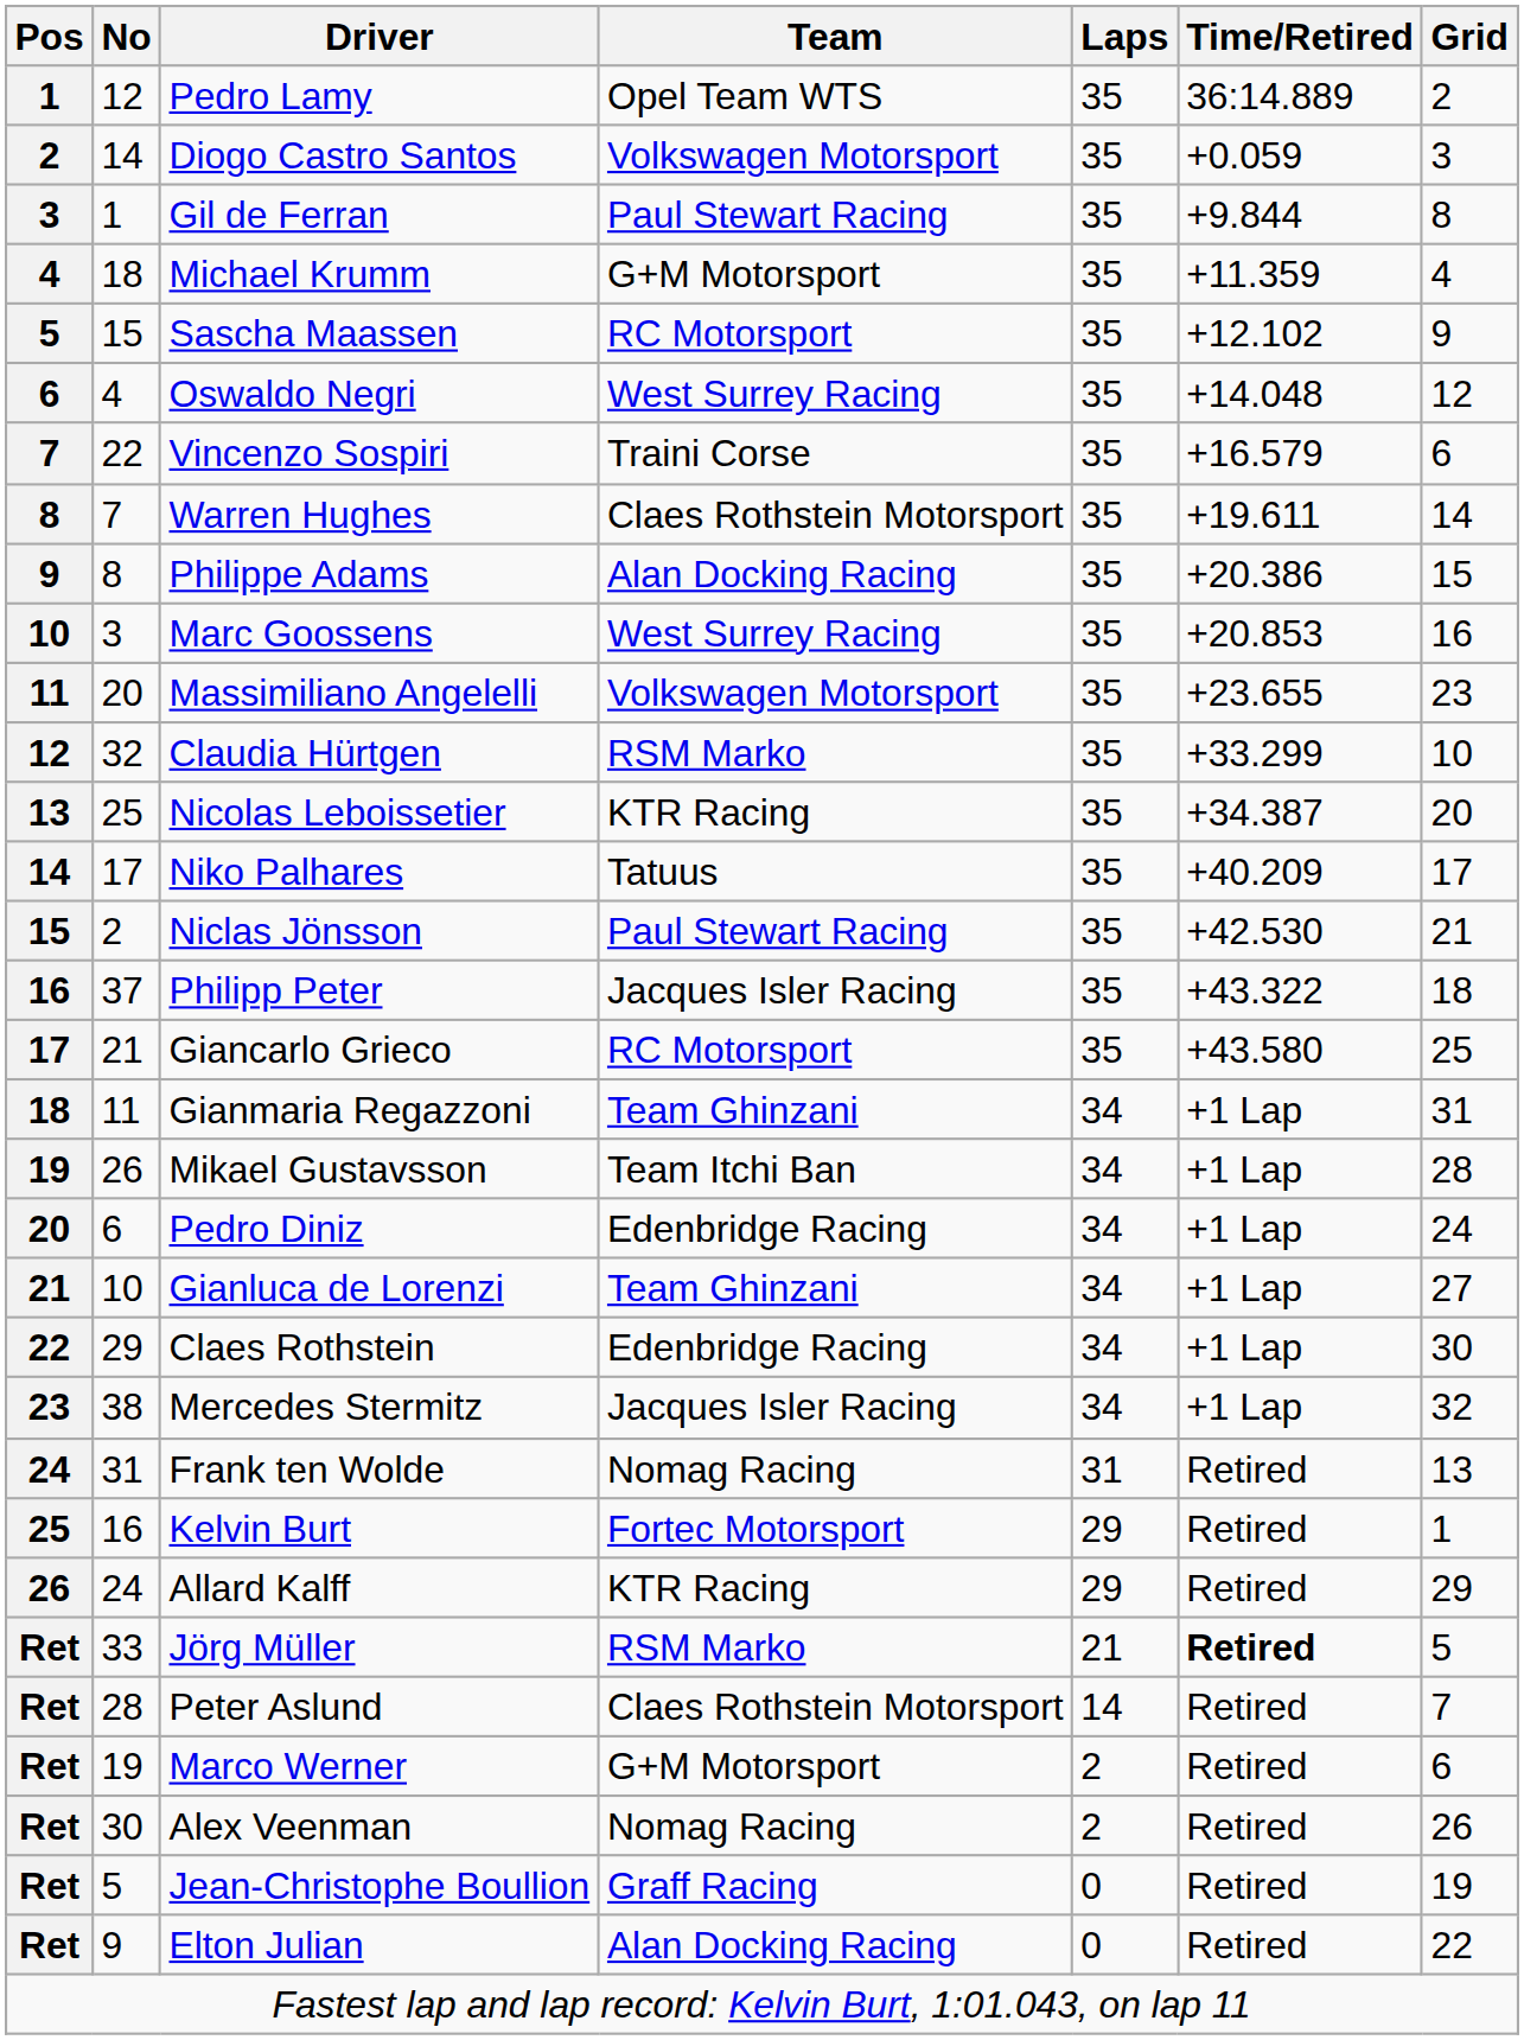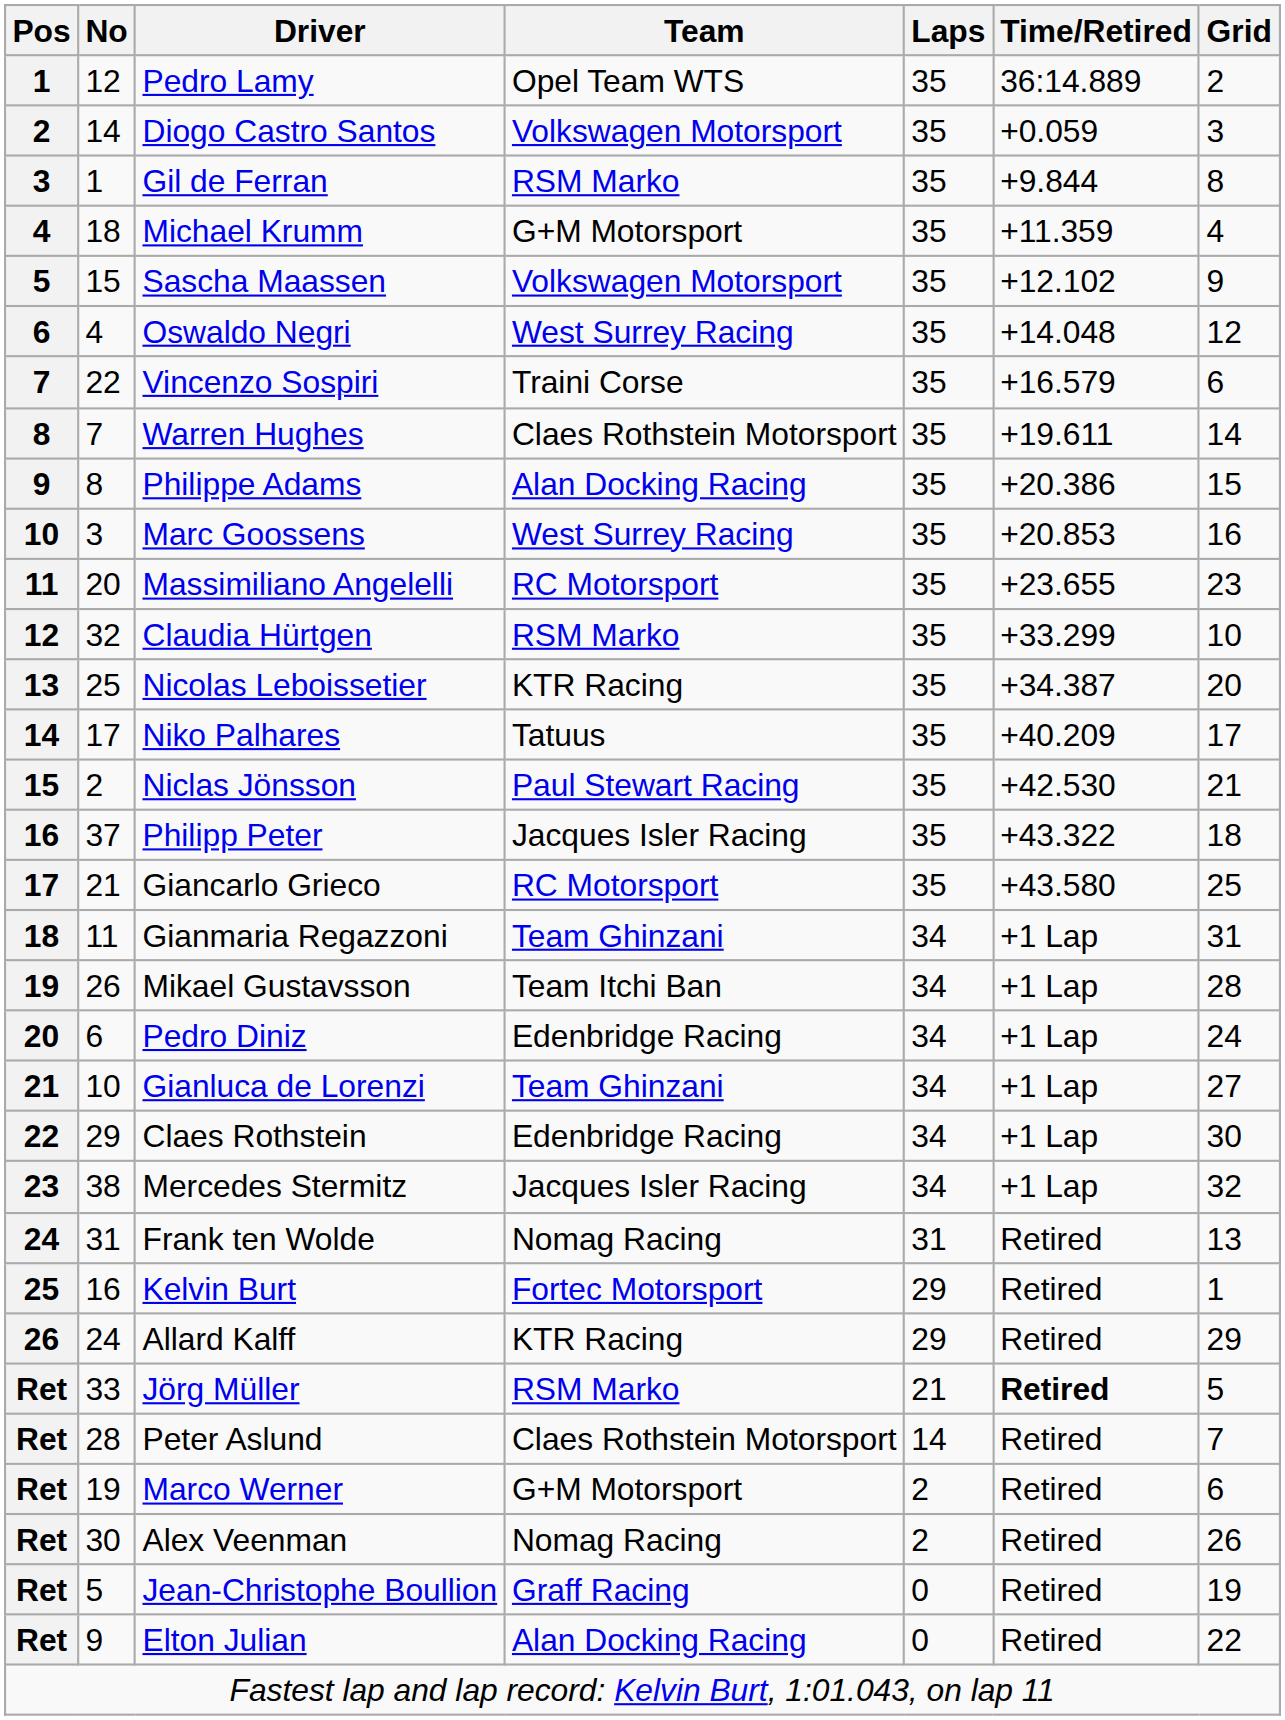 <table class="wikitable" style="font-size: 95%;">
 <tr>
 <th>Pos</th>
 <th>No</th>
 <th>Driver</th>
 <th>Team</th>
 <th>Laps</th>
 <th>Time/Retired</th>
 <th>Grid</th>
 </tr>
 <tr>
 <th>1</th>
 <td>12</td>
 <td> <a href='#'>Pedro Lamy</a></td>
 <td>Opel Team WTS</td>
 <td>35</td>
 <td>36:14.889</td>
 <td>2</td>
 </tr>
 <tr>
 <th>2</th>
 <td>14</td>
 <td> <a href='#'>Diogo Castro Santos</a></td>
 <td><a href='#'>Volkswagen Motorsport</a></td>
 <td>35</td>
 <td>+0.059</td>
 <td>3</td>
 </tr>
 <tr>
 <th>3</th>
 <td>1</td>
 <td> <a href='#'>Gil de Ferran</a></td>
-<td><a href='#'>Paul Stewart Racing</a></td>
+<td><a href='#'>RSM Marko</a></td>
 <td>35</td>
 <td>+9.844</td>
 <td>8</td>
 </tr>
 <tr>
 <th>4</th>
 <td>18</td>
 <td> <a href='#'>Michael Krumm</a></td>
 <td>G+M Motorsport</td>
 <td>35</td>
 <td>+11.359</td>
 <td>4</td>
 </tr>
 <tr>
 <th>5</th>
 <td>15</td>
 <td> <a href='#'>Sascha Maassen</a></td>
-<td><a href='#'>RC Motorsport</a></td>
+<td><a href='#'>Volkswagen Motorsport</a></td>
 <td>35</td>
 <td>+12.102</td>
 <td>9</td>
 </tr>
 <tr>
 <th>6</th>
 <td>4</td>
 <td> <a href='#'>Oswaldo Negri</a></td>
 <td><a href='#'>West Surrey Racing</a></td>
 <td>35</td>
 <td>+14.048</td>
 <td>12</td>
 </tr>
 <tr>
 <th>7</th>
 <td>22</td>
 <td> <a href='#'>Vincenzo Sospiri</a></td>
 <td>Traini Corse</td>
 <td>35</td>
 <td>+16.579</td>
 <td>6</td>
 </tr>
 <tr>
 <th>8</th>
 <td>7</td>
 <td> <a href='#'>Warren Hughes</a></td>
 <td>Claes Rothstein Motorsport</td>
 <td>35</td>
 <td>+19.611</td>
 <td>14</td>
 </tr>
 <tr>
 <th>9</th>
 <td>8</td>
 <td> <a href='#'>Philippe Adams</a></td>
 <td><a href='#'>Alan Docking Racing</a></td>
 <td>35</td>
 <td>+20.386</td>
 <td>15</td>
 </tr>
 <tr>
 <th>10</th>
 <td>3</td>
 <td> <a href='#'>Marc Goossens</a></td>
 <td><a href='#'>West Surrey Racing</a></td>
 <td>35</td>
 <td>+20.853</td>
 <td>16</td>
 </tr>
 <tr>
 <th>11</th>
 <td>20</td>
 <td> <a href='#'>Massimiliano Angelelli</a></td>
-<td><a href='#'>Volkswagen Motorsport</a></td>
+<td><a href='#'>RC Motorsport</a></td>
 <td>35</td>
 <td>+23.655</td>
 <td>23</td>
 </tr>
 <tr>
 <th>12</th>
 <td>32</td>
 <td> <a href='#'>Claudia Hürtgen</a></td>
 <td><a href='#'>RSM Marko</a></td>
 <td>35</td>
 <td>+33.299</td>
 <td>10</td>
 </tr>
 <tr>
 <th>13</th>
 <td>25</td>
 <td> <a href='#'>Nicolas Leboissetier</a></td>
 <td>KTR Racing</td>
 <td>35</td>
 <td>+34.387</td>
 <td>20</td>
 </tr>
 <tr>
 <th>14</th>
 <td>17</td>
 <td> <a href='#'>Niko Palhares</a></td>
 <td>Tatuus</td>
 <td>35</td>
 <td>+40.209</td>
 <td>17</td>
 </tr>
 <tr>
 <th>15</th>
 <td>2</td>
 <td> <a href='#'>Niclas Jönsson</a></td>
 <td><a href='#'>Paul Stewart Racing</a></td>
 <td>35</td>
 <td>+42.530</td>
 <td>21</td>
 </tr>
 <tr>
 <th>16</th>
 <td>37</td>
 <td> <a href='#'>Philipp Peter</a></td>
 <td>Jacques Isler Racing</td>
 <td>35</td>
 <td>+43.322</td>
 <td>18</td>
 </tr>
 <tr>
 <th>17</th>
 <td>21</td>
 <td> Giancarlo Grieco</td>
 <td><a href='#'>RC Motorsport</a></td>
 <td>35</td>
 <td>+43.580</td>
 <td>25</td>
 </tr>
 <tr>
 <th>18</th>
 <td>11</td>
 <td> Gianmaria Regazzoni</td>
 <td><a href='#'>Team Ghinzani</a></td>
 <td>34</td>
 <td>+1 Lap</td>
 <td>31</td>
 </tr>
 <tr>
 <th>19</th>
 <td>26</td>
 <td> Mikael Gustavsson</td>
 <td>Team Itchi Ban</td>
 <td>34</td>
 <td>+1 Lap</td>
 <td>28</td>
 </tr>
 <tr>
 <th>20</th>
 <td>6</td>
 <td> <a href='#'>Pedro Diniz</a></td>
 <td>Edenbridge Racing</td>
 <td>34</td>
 <td>+1 Lap</td>
 <td>24</td>
 </tr>
 <tr>
 <th>21</th>
 <td>10</td>
 <td> <a href='#'>Gianluca de Lorenzi</a></td>
 <td><a href='#'>Team Ghinzani</a></td>
 <td>34</td>
 <td>+1 Lap</td>
 <td>27</td>
 </tr>
 <tr>
 <th>22</th>
 <td>29</td>
 <td> Claes Rothstein</td>
 <td>Edenbridge Racing</td>
 <td>34</td>
 <td>+1 Lap</td>
 <td>30</td>
 </tr>
 <tr>
 <th>23</th>
 <td>38</td>
 <td> Mercedes Stermitz</td>
 <td>Jacques Isler Racing</td>
 <td>34</td>
 <td>+1 Lap</td>
 <td>32</td>
 </tr>
 <tr>
 <th>24</th>
 <td>31</td>
 <td> Frank ten Wolde</td>
 <td>Nomag Racing</td>
 <td>31</td>
 <td>Retired</td>
 <td>13</td>
 </tr>
 <tr>
 <th>25</th>
 <td>16</td>
 <td> <a href='#'>Kelvin Burt</a></td>
 <td><a href='#'>Fortec Motorsport</a></td>
 <td>29</td>
 <td>Retired</td>
 <td>1</td>
 </tr>
 <tr>
 <th>26</th>
 <td>24</td>
 <td> Allard Kalff</td>
 <td>KTR Racing</td>
 <td>29</td>
 <td>Retired</td>
 <td>29</td>
 </tr>
 <tr>
 <th>Ret</th>
 <td>33</td>
 <td> <a href='#'>Jörg Müller</a></td>
 <td><a href='#'>RSM Marko</a></td>
 <td>21</td>
 <td><strong>Retired</strong></td>
 <td>5</td>
 </tr>
 <tr>
 <th>Ret</th>
 <td>28</td>
 <td> Peter Aslund</td>
 <td>Claes Rothstein Motorsport</td>
 <td>14</td>
 <td>Retired</td>
 <td>7</td>
 </tr>
 <tr>
 <th>Ret</th>
 <td>19</td>
 <td> <a href='#'>Marco Werner</a></td>
 <td>G+M Motorsport</td>
 <td>2</td>
 <td>Retired</td>
 <td>6</td>
 </tr>
 <tr>
 <th>Ret</th>
 <td>30</td>
 <td> Alex Veenman</td>
 <td>Nomag Racing</td>
 <td>2</td>
 <td>Retired</td>
 <td>26</td>
 </tr>
 <tr>
 <th>Ret</th>
 <td>5</td>
 <td> <a href='#'>Jean-Christophe Boullion</a></td>
 <td><a href='#'>Graff Racing</a></td>
 <td>0</td>
 <td>Retired</td>
 <td>19</td>
 </tr>
 <tr>
 <th>Ret</th>
 <td>9</td>
 <td> <a href='#'>Elton Julian</a></td>
 <td><a href='#'>Alan Docking Racing</a></td>
 <td>0</td>
 <td>Retired</td>
 <td>22</td>
 </tr>
 <tr>
 <td colspan=7 align=center><em>Fastest lap and lap record: <a href='#'>Kelvin Burt</a>, 1:01.043,  on lap 11</em></td>
 </tr>
 </table>
